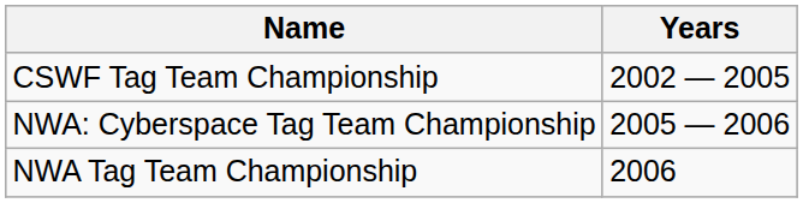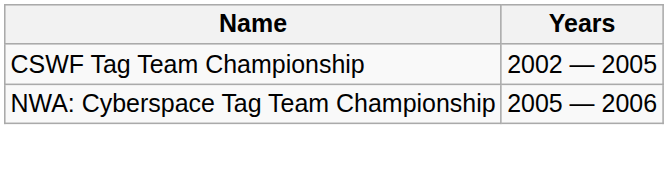 <table class="wikitable" border="1">
 <tr>
 <th>Name</th>
 <th>Years</th>
 </tr>
 <tr>
 <td>CSWF Tag Team Championship</td>
 <td>2002 — 2005</td>
 </tr>
 <tr>
 <td>NWA: Cyberspace Tag Team Championship</td>
 <td>2005 — 2006</td>
 </tr>
-<tr>
-<td>NWA Tag Team Championship</td>
-<td>2006</td>
-</tr>
 </table>
